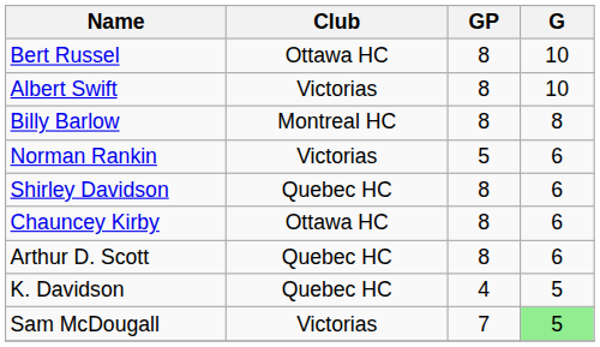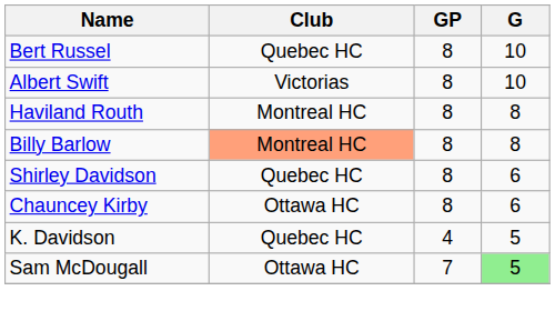 <table class="wikitable" style="text-align:center;">
 <tr>
 <th style="width:10em">Name</th>
 <th style="width:10em">Club</th>
 <th style= "width:3em">GP</th>
 <th style="width:3em">G</th>
 </tr>
 <tr>
 <td align="left"><a href='#'>Bert Russel</a></td>
-<td>Ottawa HC</td>
+<td>Quebec HC</td>
 <td>8</td>
 <td>10</td>
 </tr>
 <tr>
 <td align="left"><a href='#'>Albert Swift</a></td>
 <td>Victorias</td>
 <td>8</td>
 <td>10</td>
 </tr>
 <tr>
-<td align="left"><a href='#'>Billy Barlow</a></td>
+<td align="left"><a href='#'>Haviland Routh</a></td>
 <td>Montreal HC</td>
 <td>8</td>
 <td>8</td>
 </tr>
 <tr>
-<td align="left"><a href='#'>Norman Rankin</a></td>
-<td>Victorias</td>
-<td>5</td>
-<td>6</td>
+<td align="left"><a href='#'>Billy Barlow</a></td>
+<td style="background: lightsalmon;">Montreal HC</td>
+<td>8</td>
+<td>8</td>
 </tr>
 <tr>
 <td align="left"><a href='#'>Shirley Davidson</a></td>
 <td>Quebec HC</td>
 <td>8</td>
 <td>6</td>
 </tr>
 <tr>
 <td align="left"><a href='#'>Chauncey Kirby</a></td>
 <td>Ottawa HC</td>
 <td>8</td>
 <td>6</td>
 </tr>
 <tr>
-<td align="left">Arthur D. Scott</td>
-<td>Quebec HC</td>
-<td>8</td>
-<td>6</td>
-</tr>
-<tr>
 <td align="left">K. Davidson</td>
 <td>Quebec HC</td>
 <td>4</td>
 <td>5</td>
 </tr>
 <tr>
 <td align="left">Sam McDougall</td>
-<td>Victorias</td>
+<td>Ottawa HC</td>
 <td>7</td>
 <td style="background: lightgreen;">5</td>
 </tr>
 <tr>
 </tr>
 </table>
